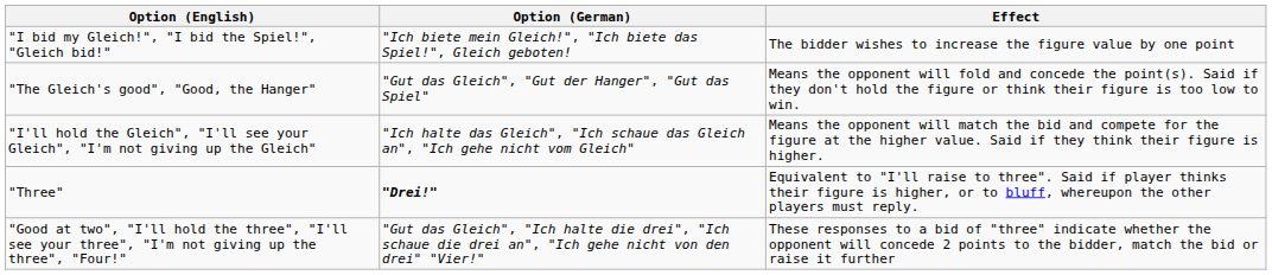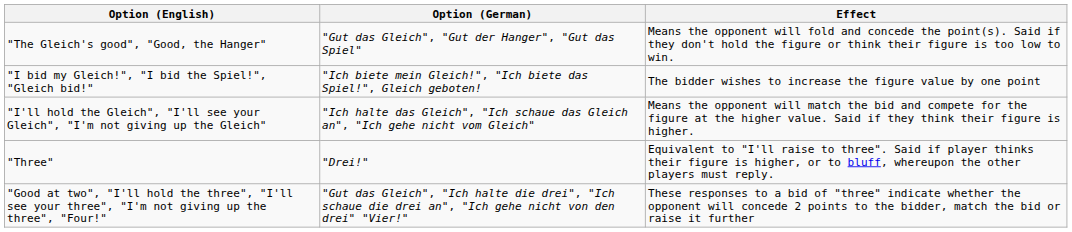 <table class="wikitable">
 <tr>
 <th>Option (English)</th>
 <th>Option (German)</th>
 <th>Effect</th>
 </tr>
 <tr>
+<td>"The Gleich's good", "Good, the Hanger"</td>
+<td><em>"Gut das Gleich"</em>, <em>"Gut der Hanger"</em>, <em>"Gut das Spiel"</em></td>
+<td>Means the opponent will fold and concede the point(s). Said if they don't hold the figure or think their figure is too low to win.</td>
+</tr>
+<tr>
 <td>"I bid my Gleich!", "I bid the Spiel!", "Gleich bid!"</td>
 <td>"<em>Ich biete mein Gleich!</em>", "<em>Ich biete das Spiel!</em>", <em>Gleich geboten!</em></td>
 <td>The bidder wishes to increase the figure value by one point</td>
-</tr>
-<tr>
-<td>"The Gleich's good", "Good, the Hanger"</td>
-<td><em>"Gut das Gleich"</em>, <em>"Gut der Hanger"</em>, <em>"Gut das Spiel"</em></td>
-<td>Means the opponent will fold and concede the point(s). Said if they don't hold the figure or think their figure is too low to win.</td>
 </tr>
 <tr>
 <td>"I'll hold the Gleich", "I'll see your Gleich", "I'm not giving up the Gleich"</td>
 <td><em>"Ich halte das Gleich"</em>, <em>"Ich schaue das Gleich an"</em>, <em>"Ich gehe nicht vom Gleich"</em></td>
 <td>Means the opponent will match the bid and compete for the figure at the higher value. Said if they think their figure is higher.</td>
 </tr>
 <tr>
 <td>"Three"</td>
-<td><strong><em>"Drei!"</em></strong></td>
+<td><em>"Drei!"</em></td>
 <td>Equivalent to "I'll raise to three". Said if player thinks their figure is higher, or to <a href='#'>bluff</a>, whereupon the other players must reply.</td>
 </tr>
 <tr>
 <td>"Good at two", "I'll hold the three", "I'll see your three", "I'm not giving up the three", "Four!"</td>
 <td><em>"Gut das Gleich"</em>, <em>"Ich halte die drei"</em>, <em>"Ich schaue die drei an"</em>, <em>"Ich gehe nicht von den drei"</em> <em>"Vier!"</em></td>
 <td>These responses to a bid of "three" indicate whether the opponent will concede 2 points to the bidder, match the bid or raise it further</td>
 </tr>
 </table>
